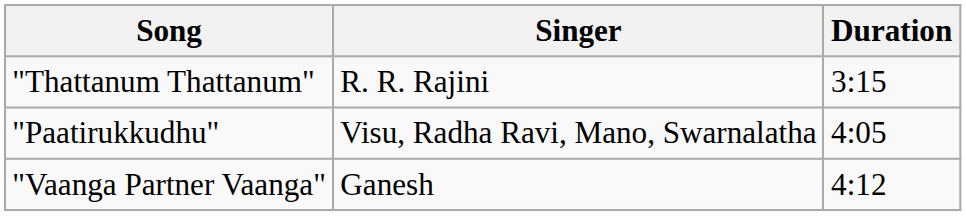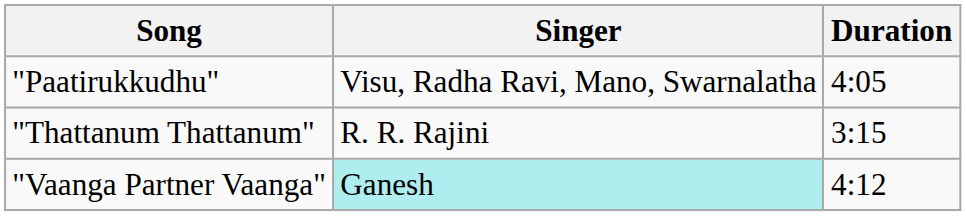 <table class="wikitable" style="font-size:95%;">
 <tr>
 <th>Song</th>
 <th>Singer</th>
 <th>Duration</th>
 </tr>
 <tr>
+<td>"Paatirukkudhu"</td>
+<td>Visu, Radha Ravi, Mano, Swarnalatha</td>
+<td>4:05</td>
+</tr>
+<tr>
 <td>"Thattanum Thattanum"</td>
 <td>R. R. Rajini</td>
 <td>3:15</td>
 </tr>
 <tr>
-<td>"Paatirukkudhu"</td>
-<td>Visu, Radha Ravi, Mano, Swarnalatha</td>
-<td>4:05</td>
-</tr>
-<tr>
 <td>"Vaanga Partner Vaanga"</td>
-<td>Ganesh</td>
+<td style="background: paleturquoise;">Ganesh</td>
 <td>4:12</td>
 </tr>
 </table>
